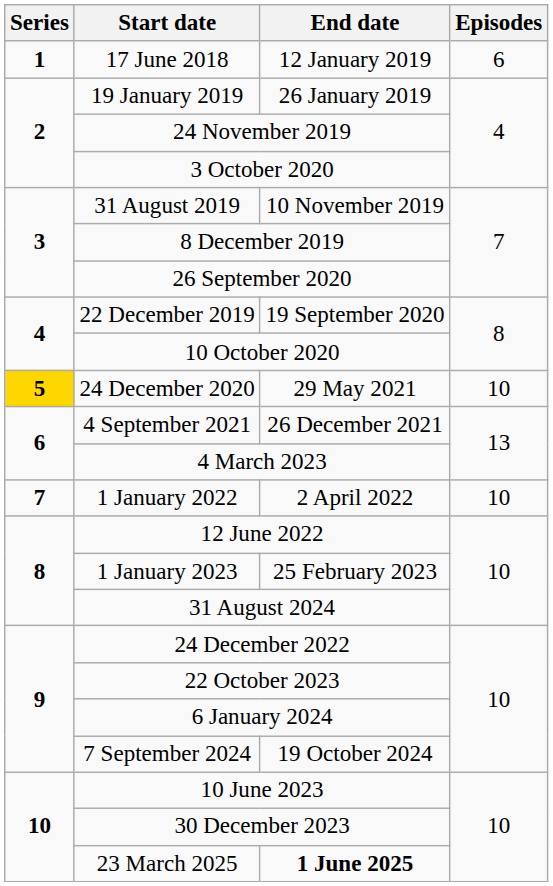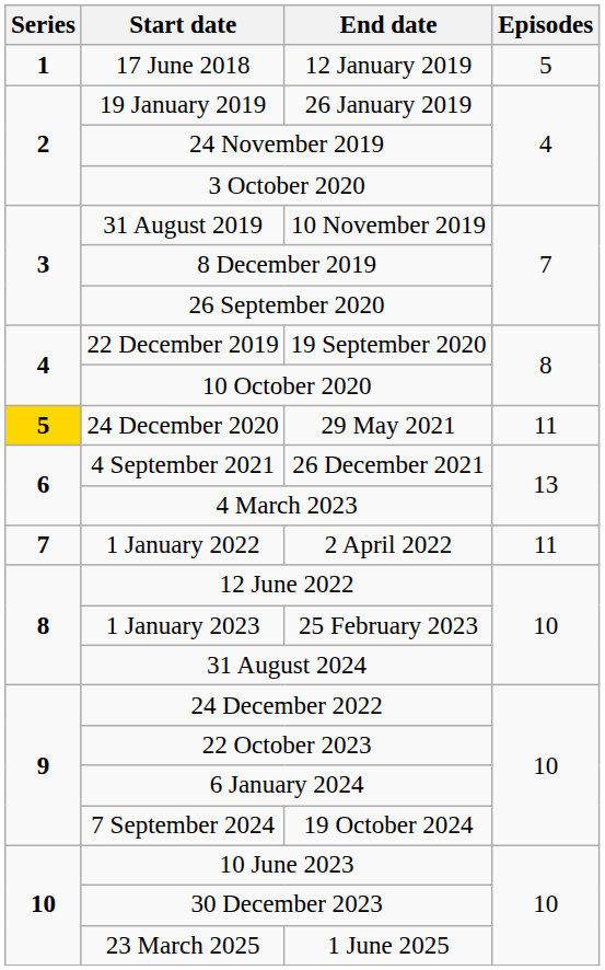 <table class="wikitable" style="text-align:center;">
 <tr>
 <th>Series</th>
 <th>Start date</th>
 <th>End date</th>
 <th>Episodes</th>
 </tr>
 <tr>
 <td><strong>1</strong></td>
 <td>17 June 2018</td>
 <td>12 January 2019</td>
-<td>6</td>
+<td>5</td>
 </tr>
 <tr>
 <td rowspan="3"><strong>2</strong></td>
 <td>19 January 2019</td>
 <td>26 January 2019</td>
 <td rowspan="3">4</td>
 </tr>
 <tr>
 <td colspan="2">24 November 2019</td>
 </tr>
 <tr>
 <td colspan="2">3 October 2020</td>
 </tr>
 <tr>
 <td rowspan="3"><strong>3</strong></td>
 <td>31 August 2019</td>
 <td>10 November 2019</td>
 <td rowspan="3">7</td>
 </tr>
 <tr>
 <td colspan="2">8 December 2019</td>
 </tr>
 <tr>
 <td colspan="2">26 September 2020</td>
 </tr>
 <tr>
 <td rowspan="2"><strong>4</strong></td>
 <td>22 December 2019</td>
 <td>19 September 2020</td>
 <td rowspan="2">8</td>
 </tr>
 <tr>
 <td colspan="2">10 October 2020</td>
 </tr>
 <tr>
 <td style="background: gold;"><strong>5</strong></td>
 <td>24 December 2020</td>
 <td>29 May 2021</td>
-<td>10</td>
+<td>11</td>
 </tr>
 <tr>
 <td rowspan="2"><strong>6</strong></td>
 <td>4 September 2021</td>
 <td>26 December 2021</td>
 <td rowspan="2">13</td>
 </tr>
 <tr>
 <td colspan="2">4 March 2023</td>
 </tr>
 <tr>
 <td><strong>7</strong></td>
 <td>1 January 2022</td>
 <td>2 April 2022</td>
-<td>10</td>
+<td>11</td>
 </tr>
 <tr>
 <td rowspan="3"><strong>8</strong></td>
 <td colspan="2">12 June 2022</td>
 <td rowspan="3">10</td>
 </tr>
 <tr>
 <td>1 January 2023</td>
 <td>25 February 2023</td>
 </tr>
 <tr>
 <td colspan="2">31 August 2024</td>
 </tr>
 <tr>
 <td rowspan="4"><strong>9</strong></td>
 <td colspan="2">24 December 2022</td>
 <td rowspan="4">10</td>
 </tr>
 <tr>
 <td colspan="2">22 October 2023</td>
 </tr>
 <tr>
 <td colspan="2">6 January 2024</td>
 </tr>
 <tr>
 <td>7 September 2024</td>
 <td>19 October 2024</td>
 </tr>
 <tr>
 <td rowspan="3"><strong>10</strong></td>
 <td colspan="2">10 June 2023</td>
 <td rowspan="3">10</td>
 </tr>
 <tr>
 <td colspan="2">30 December 2023</td>
 </tr>
 <tr>
 <td>23 March 2025</td>
-<td><strong>1 June 2025</strong></td>
+<td>1 June 2025</td>
 </tr>
 </table>
